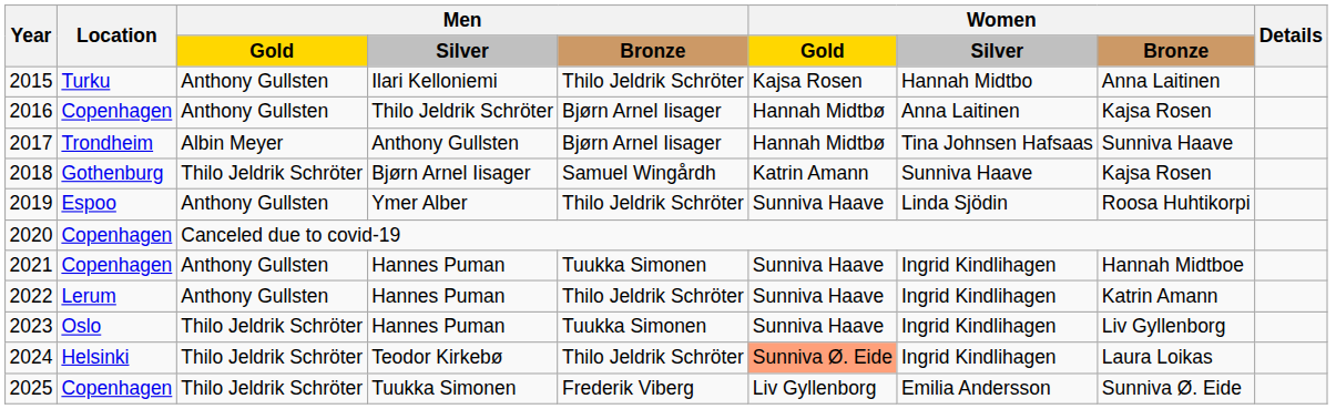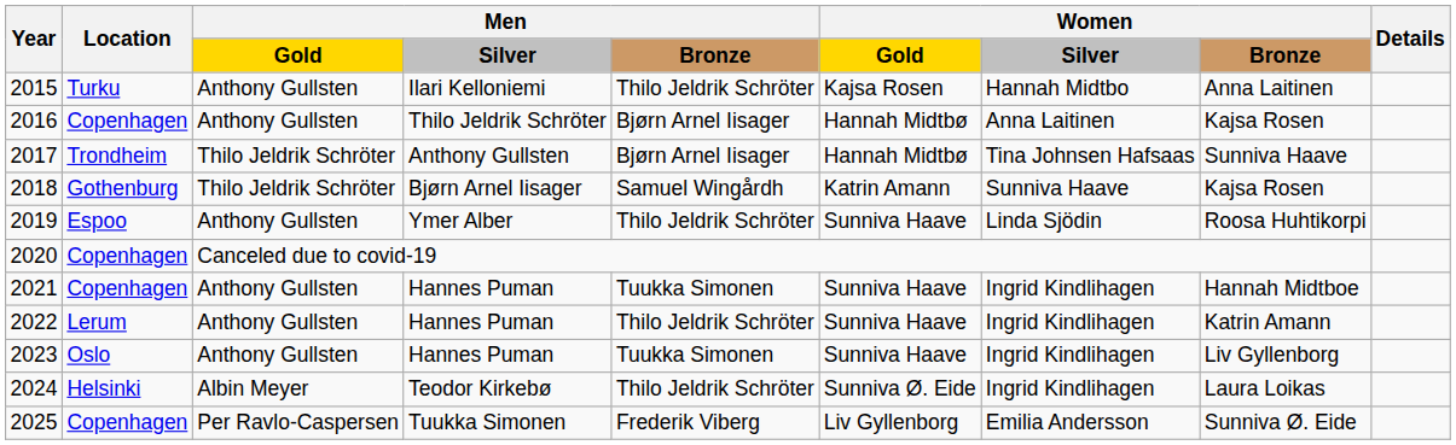 <table class="wikitable">
 <tr>
 <th rowspan="2">Year</th>
 <th rowspan="2">Location</th>
 <th colspan="3">Men</th>
 <th colspan="3">Women</th>
 <th rowspan="2">Details</th>
 </tr>
 <tr style="text-align:center;">
 <td bgcolor="gold"><strong>Gold</strong></td>
 <td bgcolor="silver"><strong>Silver</strong></td>
 <td bgcolor="cc9966"><strong>Bronze</strong></td>
 <td bgcolor="gold"><strong>Gold</strong></td>
 <td bgcolor="silver"><strong>Silver</strong></td>
 <td bgcolor="cc9966"><strong>Bronze</strong></td>
 </tr>
 <tr>
 <td>2015</td>
 <td> <a href='#'>Turku</a></td>
 <td> Anthony Gullsten</td>
 <td> Ilari Kelloniemi</td>
 <td> Thilo Jeldrik Schröter</td>
 <td> Kajsa Rosen</td>
 <td> Hannah Midtbo</td>
 <td> Anna Laitinen</td>
 <td></td>
 </tr>
 <tr>
 <td>2016</td>
 <td> <a href='#'>Copenhagen</a></td>
 <td> Anthony Gullsten</td>
 <td> Thilo Jeldrik Schröter</td>
 <td> Bjørn Arnel Iisager</td>
 <td> Hannah Midtbø</td>
 <td> Anna Laitinen</td>
 <td> Kajsa Rosen</td>
 <td></td>
 </tr>
 <tr>
 <td>2017</td>
 <td> <a href='#'>Trondheim</a></td>
-<td> Albin Meyer</td>
+<td> Thilo Jeldrik Schröter</td>
 <td> Anthony Gullsten</td>
 <td> Bjørn Arnel Iisager</td>
 <td> Hannah Midtbø</td>
 <td> Tina Johnsen Hafsaas</td>
 <td> Sunniva Haave</td>
 <td></td>
 </tr>
 <tr>
 <td>2018</td>
 <td> <a href='#'>Gothenburg</a></td>
 <td> Thilo Jeldrik Schröter</td>
 <td> Bjørn Arnel Iisager</td>
 <td> Samuel Wingårdh</td>
 <td> Katrin Amann</td>
 <td> Sunniva Haave</td>
 <td> Kajsa Rosen</td>
 <td></td>
 </tr>
 <tr>
 <td>2019</td>
 <td> <a href='#'>Espoo</a></td>
 <td> Anthony Gullsten</td>
 <td> Ymer Alber</td>
 <td> Thilo Jeldrik Schröter</td>
 <td> Sunniva Haave</td>
 <td> Linda Sjödin</td>
 <td> Roosa Huhtikorpi</td>
 <td></td>
 </tr>
 <tr>
 <td>2020</td>
 <td> <a href='#'>Copenhagen</a></td>
 <td colspan="6">Canceled due to covid-19</td>
 </tr>
 <tr>
 <td>2021</td>
 <td> <a href='#'>Copenhagen</a></td>
 <td> Anthony Gullsten</td>
 <td> Hannes Puman</td>
 <td> Tuukka Simonen</td>
 <td> Sunniva Haave</td>
 <td> Ingrid Kindlihagen</td>
 <td> Hannah Midtboe</td>
 <td></td>
 </tr>
 <tr>
 <td>2022</td>
 <td> <a href='#'>Lerum</a></td>
 <td> Anthony Gullsten</td>
 <td> Hannes Puman</td>
 <td> Thilo Jeldrik Schröter</td>
 <td> Sunniva Haave</td>
 <td> Ingrid Kindlihagen</td>
 <td> Katrin Amann</td>
 <td></td>
 </tr>
 <tr>
 <td>2023</td>
 <td> <a href='#'>Oslo</a></td>
-<td> Thilo Jeldrik Schröter</td>
+<td> Anthony Gullsten</td>
 <td> Hannes Puman</td>
 <td> Tuukka Simonen</td>
 <td> Sunniva Haave</td>
 <td> Ingrid Kindlihagen</td>
 <td> Liv Gyllenborg</td>
 <td></td>
 </tr>
 <tr>
 <td>2024</td>
 <td> <a href='#'>Helsinki</a></td>
-<td> Thilo Jeldrik Schröter</td>
+<td> Albin Meyer</td>
 <td> Teodor Kirkebø</td>
 <td> Thilo Jeldrik Schröter</td>
-<td style="background: lightsalmon;"> Sunniva Ø. Eide</td>
+<td> Sunniva Ø. Eide</td>
 <td> Ingrid Kindlihagen</td>
 <td> Laura Loikas</td>
 <td></td>
 </tr>
 <tr>
 <td>2025</td>
 <td> <a href='#'>Copenhagen</a></td>
-<td> Thilo Jeldrik Schröter</td>
+<td> Per Ravlo-Caspersen</td>
 <td> Tuukka Simonen</td>
 <td> Frederik Viberg</td>
 <td> Liv Gyllenborg</td>
 <td> Emilia Andersson</td>
 <td> Sunniva Ø. Eide</td>
 <td></td>
 </tr>
 </table>
